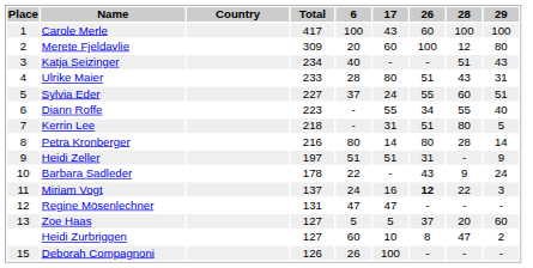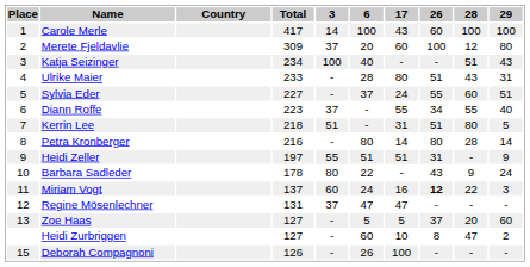 <table border="0" style="border: 1px solid #999; background-color:#FFFFFF; text-align:center; font-size:86%; line-height:15px;">
 <tr align="center" bgcolor="#CCCCCC">
 <th width=35>Place</th>
 <th width=170>Name</th>
 <th width=120>Country</th>
 <th width=50>Total</th>
+<th width=40>3</th>
 <th width=40>6</th>
 <th width=40>17</th>
 <th width=40>26</th>
 <th width=40>28</th>
 <th width=40>29</th>
 </tr>
 <tr bgcolor="#EFEFEF">
 <td>1</td>
 <td align="left"><a href='#'>Carole Merle</a></td>
 <td align="left"></td>
 <td>417</td>
+<td>14</td>
 <td>100</td>
 <td>43</td>
 <td>60</td>
 <td>100</td>
 <td>100</td>
 </tr>
 <tr>
 <td>2</td>
 <td align="left"><a href='#'>Merete Fjeldavlie</a></td>
 <td align="left"></td>
 <td>309</td>
+<td>37</td>
 <td>20</td>
 <td>60</td>
 <td>100</td>
 <td>12</td>
 <td>80</td>
 </tr>
 <tr bgcolor="#EFEFEF">
 <td>3</td>
 <td align="left"><a href='#'>Katja Seizinger</a></td>
 <td align="left"></td>
 <td>234</td>
+<td>100</td>
 <td>40</td>
 <td>-</td>
 <td>-</td>
 <td>51</td>
 <td>43</td>
 </tr>
 <tr>
 <td>4</td>
 <td align="left"><a href='#'>Ulrike Maier</a></td>
 <td align="left"></td>
 <td>233</td>
+<td>-</td>
 <td>28</td>
 <td>80</td>
 <td>51</td>
 <td>43</td>
 <td>31</td>
 </tr>
 <tr bgcolor="#EFEFEF">
 <td>5</td>
 <td align="left"><a href='#'>Sylvia Eder</a></td>
 <td align="left"></td>
 <td>227</td>
+<td>-</td>
 <td>37</td>
 <td>24</td>
 <td>55</td>
 <td>60</td>
 <td>51</td>
 </tr>
 <tr>
 <td>6</td>
 <td align="left"><a href='#'>Diann Roffe</a></td>
 <td align="left"></td>
 <td>223</td>
+<td>37</td>
 <td>-</td>
 <td>55</td>
 <td>34</td>
 <td>55</td>
 <td>40</td>
 </tr>
 <tr bgcolor="#EFEFEF">
 <td>7</td>
 <td align="left"><a href='#'>Kerrin Lee</a></td>
 <td align="left"></td>
 <td>218</td>
+<td>51</td>
 <td>-</td>
 <td>31</td>
 <td>51</td>
 <td>80</td>
 <td>5</td>
 </tr>
 <tr>
 <td>8</td>
 <td align="left"><a href='#'>Petra Kronberger</a></td>
 <td align="left"></td>
 <td>216</td>
+<td>-</td>
 <td>80</td>
 <td>14</td>
 <td>80</td>
 <td>28</td>
 <td>14</td>
 </tr>
 <tr bgcolor="#EFEFEF">
 <td>9</td>
 <td align="left"><a href='#'>Heidi Zeller</a></td>
 <td align="left"></td>
 <td>197</td>
+<td>55</td>
 <td>51</td>
 <td>51</td>
 <td>31</td>
 <td>-</td>
 <td>9</td>
 </tr>
 <tr>
 <td>10</td>
 <td align="left"><a href='#'>Barbara Sadleder</a></td>
 <td align="left"></td>
 <td>178</td>
+<td>80</td>
 <td>22</td>
 <td>-</td>
 <td>43</td>
 <td>9</td>
 <td>24</td>
 </tr>
 <tr bgcolor="#EFEFEF">
 <td>11</td>
 <td align="left"><a href='#'>Miriam Vogt</a></td>
 <td align="left"></td>
 <td>137</td>
+<td>60</td>
 <td>24</td>
 <td>16</td>
 <td><strong>12</strong></td>
 <td>22</td>
 <td>3</td>
 </tr>
 <tr>
 <td>12</td>
 <td align="left"><a href='#'>Regine Mösenlechner</a></td>
 <td align="left"></td>
 <td>131</td>
+<td>37</td>
 <td>47</td>
 <td>47</td>
 <td>-</td>
 <td>-</td>
 <td>-</td>
 </tr>
 <tr bgcolor="#EFEFEF">
 <td>13</td>
 <td align="left"><a href='#'>Zoe Haas</a></td>
 <td align="left"></td>
 <td>127</td>
+<td>-</td>
 <td>5</td>
 <td>5</td>
 <td>37</td>
 <td>20</td>
 <td>60</td>
 </tr>
 <tr>
 <td></td>
 <td align="left"><a href='#'>Heidi Zurbriggen</a></td>
 <td align="left"></td>
 <td>127</td>
+<td>-</td>
 <td>60</td>
 <td>10</td>
 <td>8</td>
 <td>47</td>
 <td>2</td>
 </tr>
 <tr bgcolor="#EFEFEF">
 <td>15</td>
 <td align="left"><a href='#'>Deborah Compagnoni</a></td>
 <td align="left"></td>
 <td>126</td>
+<td>-</td>
 <td>26</td>
 <td>100</td>
 <td>-</td>
 <td>-</td>
 <td>-</td>
 </tr>
 </table>
